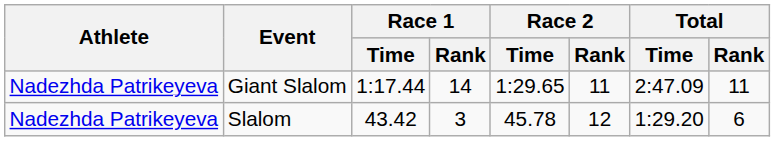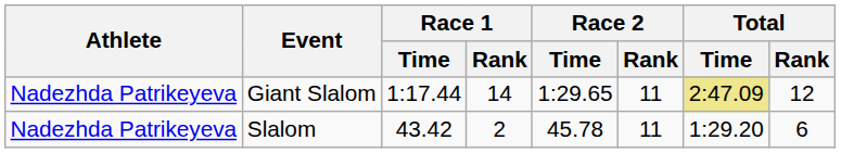 <table class="wikitable" style="font-size:90%">
 <tr>
 <th rowspan="2">Athlete</th>
 <th rowspan="2">Event</th>
 <th colspan="2">Race 1</th>
 <th colspan="2">Race 2</th>
 <th colspan="2">Total</th>
 </tr>
 <tr>
 <th>Time</th>
 <th>Rank</th>
 <th>Time</th>
 <th>Rank</th>
 <th>Time</th>
 <th>Rank</th>
 </tr>
 <tr>
 <td><a href='#'>Nadezhda Patrikeyeva</a></td>
 <td>Giant Slalom</td>
 <td align="center">1:17.44</td>
 <td align="center">14</td>
 <td align="center">1:29.65</td>
 <td align="center">11</td>
-<td align="center">2:47.09</td>
-<td align="center">11</td>
+<td align="center" style="background: khaki;">2:47.09</td>
+<td align="center">12</td>
 </tr>
 <tr>
 <td><a href='#'>Nadezhda Patrikeyeva</a></td>
 <td>Slalom</td>
 <td align="center">43.42</td>
-<td align="center">3</td>
+<td align="center">2</td>
 <td align="center">45.78</td>
-<td align="center">12</td>
+<td align="center">11</td>
 <td align="center">1:29.20</td>
 <td align="center">6</td>
 </tr>
 </table>
